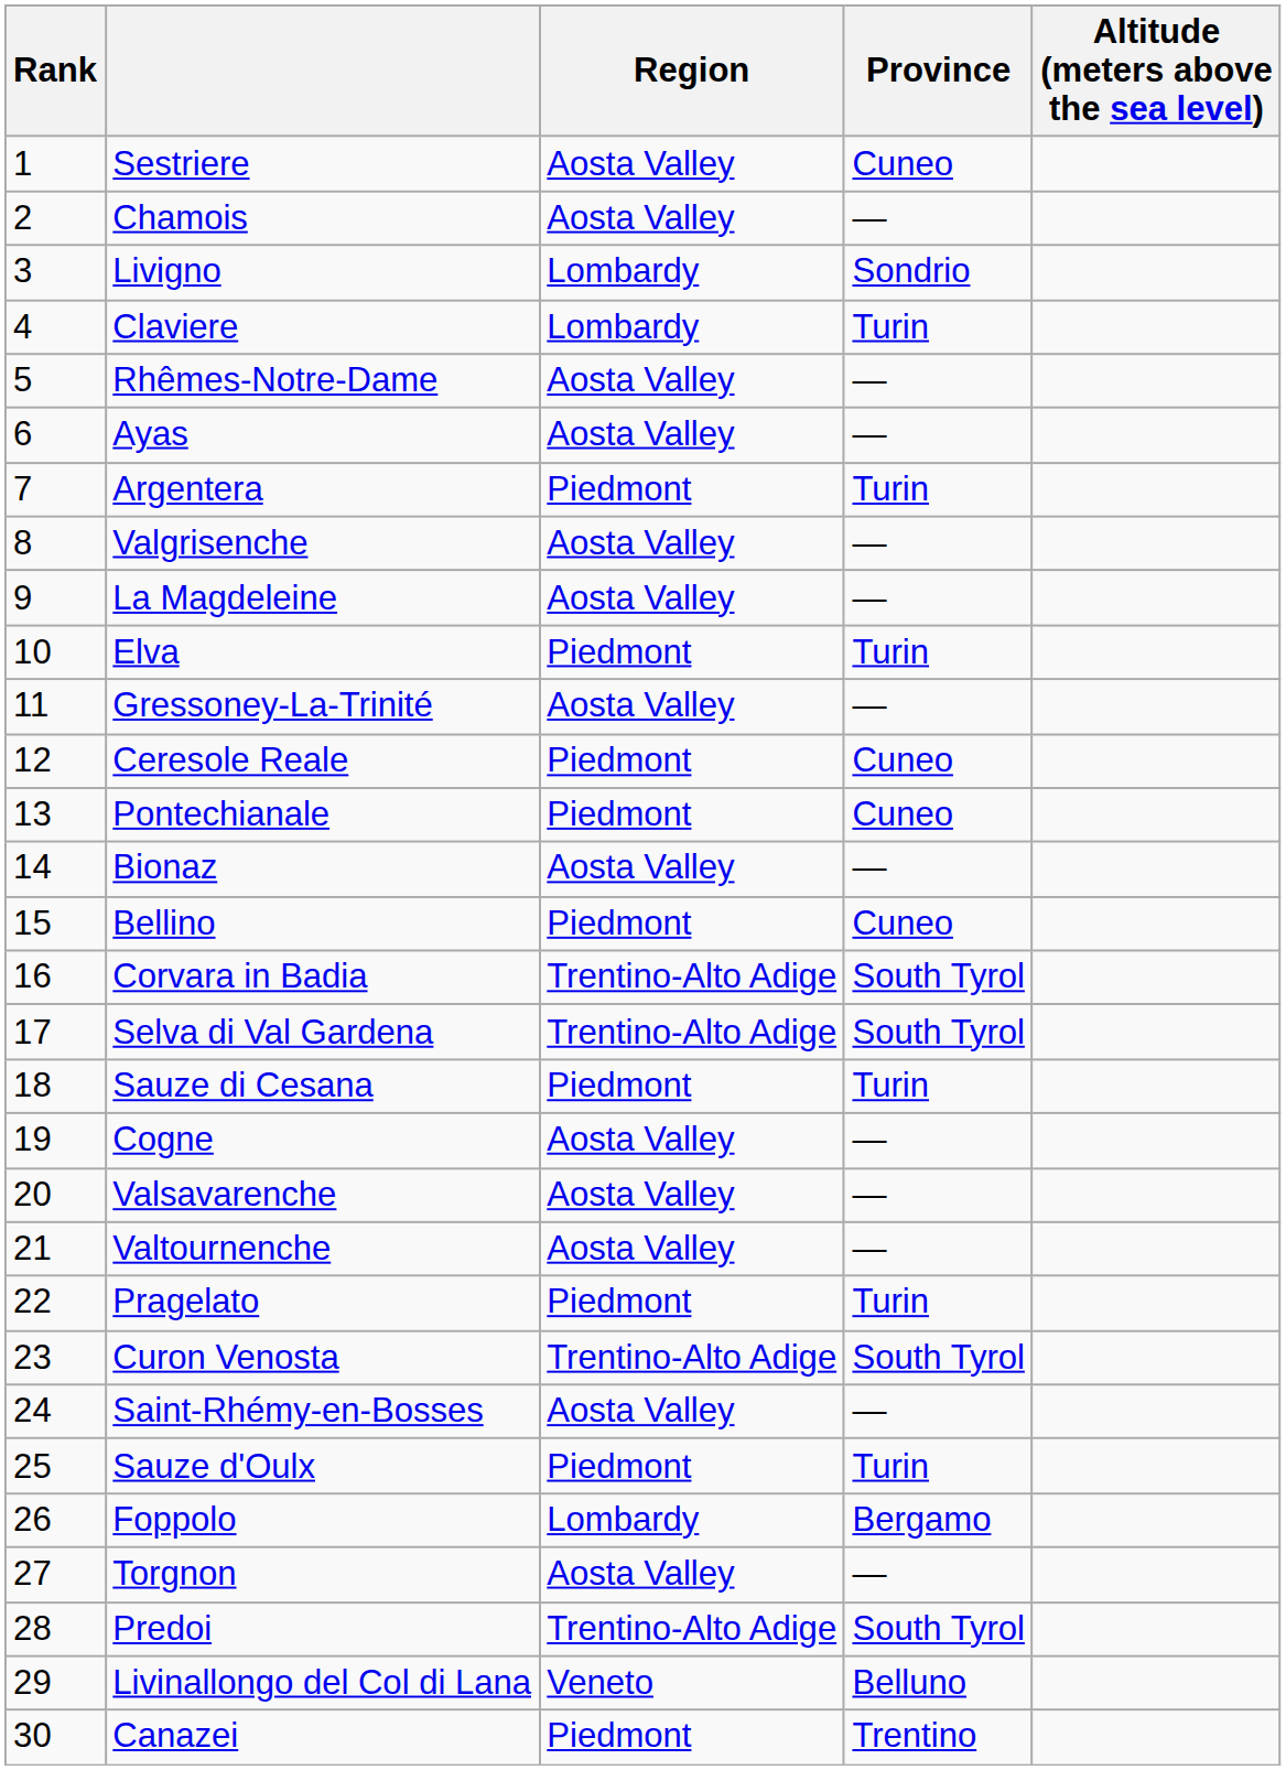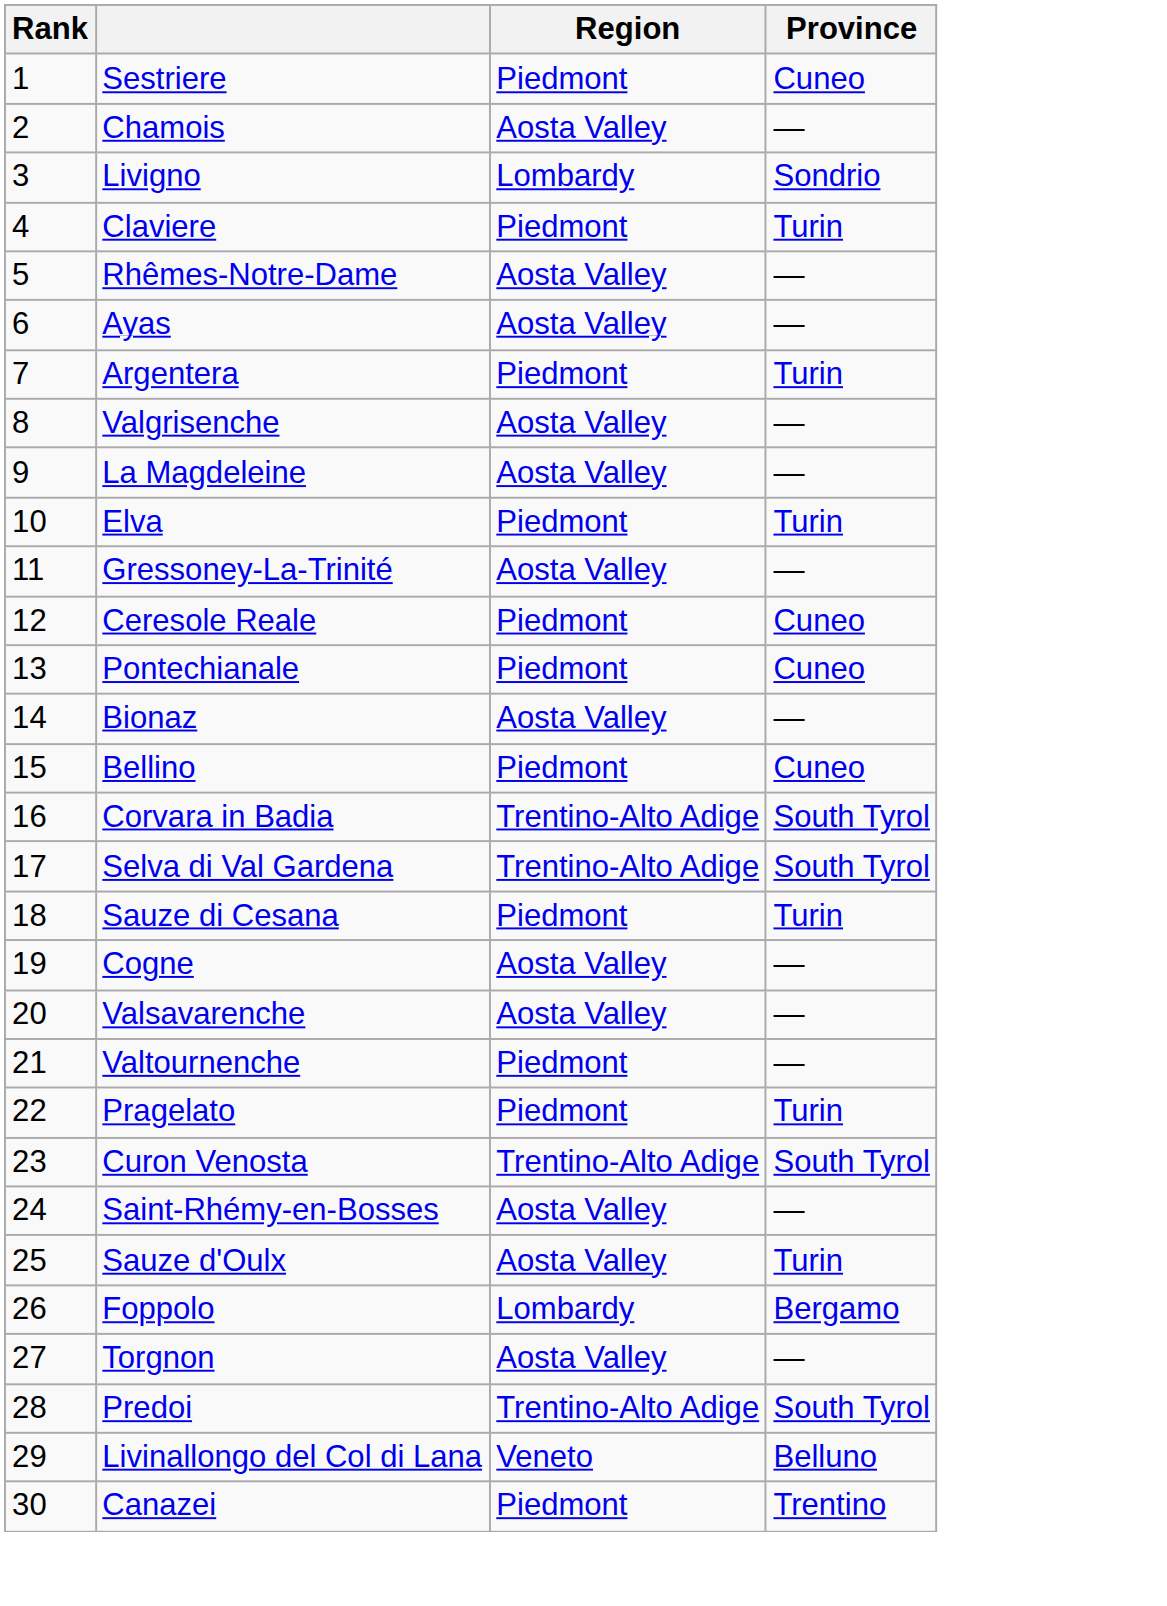 <table class="wikitable" style="text-align:left;">
 <tr>
 <th>Rank</th>
 <th></th>
 <th>Region</th>
 <th>Province</th>
-<th>Altitude<br>(meters above<br>the <a href='#'>sea level</a>)</th>
 </tr>
 <tr>
 <td>1</td>
 <td><a href='#'>Sestriere</a></td>
-<td><a href='#'>Aosta Valley</a></td>
+<td><a href='#'>Piedmont</a></td>
 <td><a href='#'>Cuneo</a></td>
-<td style="text-align:right;"></td>
 </tr>
 <tr>
 <td>2</td>
 <td><a href='#'>Chamois</a></td>
 <td><a href='#'>Aosta Valley</a></td>
 <td>—</td>
-<td style="text-align:right;"></td>
 </tr>
 <tr>
 <td>3</td>
 <td><a href='#'>Livigno</a></td>
 <td><a href='#'>Lombardy</a></td>
 <td><a href='#'>Sondrio</a></td>
-<td style="text-align:right;"></td>
 </tr>
 <tr>
 <td>4</td>
 <td><a href='#'>Claviere</a></td>
-<td><a href='#'>Lombardy</a></td>
+<td><a href='#'>Piedmont</a></td>
 <td><a href='#'>Turin</a></td>
-<td style="text-align:right;"></td>
 </tr>
 <tr>
 <td>5</td>
 <td><a href='#'>Rhêmes-Notre-Dame</a></td>
 <td><a href='#'>Aosta Valley</a></td>
 <td>—</td>
-<td style="text-align:right;"></td>
 </tr>
 <tr>
 <td>6</td>
 <td><a href='#'>Ayas</a></td>
 <td><a href='#'>Aosta Valley</a></td>
 <td>—</td>
-<td style="text-align:right;"></td>
 </tr>
 <tr>
 <td>7</td>
 <td><a href='#'>Argentera</a></td>
 <td><a href='#'>Piedmont</a></td>
 <td><a href='#'>Turin</a></td>
-<td style="text-align:right;"></td>
 </tr>
 <tr>
 <td>8</td>
 <td><a href='#'>Valgrisenche</a></td>
 <td><a href='#'>Aosta Valley</a></td>
 <td>—</td>
-<td style="text-align:right;"></td>
 </tr>
 <tr>
 <td>9</td>
 <td><a href='#'>La Magdeleine</a></td>
 <td><a href='#'>Aosta Valley</a></td>
 <td>—</td>
-<td style="text-align:right;"></td>
 </tr>
 <tr>
 <td>10</td>
 <td><a href='#'>Elva</a></td>
 <td><a href='#'>Piedmont</a></td>
 <td><a href='#'>Turin</a></td>
-<td style="text-align:right;"></td>
 </tr>
 <tr>
 <td>11</td>
 <td><a href='#'>Gressoney-La-Trinité</a></td>
 <td><a href='#'>Aosta Valley</a></td>
 <td>—</td>
-<td style="text-align:right;"></td>
 </tr>
 <tr>
 <td>12</td>
 <td><a href='#'>Ceresole Reale</a></td>
 <td><a href='#'>Piedmont</a></td>
 <td><a href='#'>Cuneo</a></td>
-<td style="text-align:right;"></td>
 </tr>
 <tr>
 <td>13</td>
 <td><a href='#'>Pontechianale</a></td>
 <td><a href='#'>Piedmont</a></td>
 <td><a href='#'>Cuneo</a></td>
-<td style="text-align:right;"></td>
 </tr>
 <tr>
 <td>14</td>
 <td><a href='#'>Bionaz</a></td>
 <td><a href='#'>Aosta Valley</a></td>
 <td>—</td>
-<td style="text-align:right;"></td>
 </tr>
 <tr>
 <td>15</td>
 <td><a href='#'>Bellino</a></td>
 <td><a href='#'>Piedmont</a></td>
 <td><a href='#'>Cuneo</a></td>
-<td style="text-align:right;"></td>
 </tr>
 <tr>
 <td>16</td>
 <td><a href='#'>Corvara in Badia</a></td>
 <td><a href='#'>Trentino-Alto Adige</a></td>
 <td><a href='#'>South Tyrol</a></td>
-<td style="text-align:right;"></td>
 </tr>
 <tr>
 <td>17</td>
 <td><a href='#'>Selva di Val Gardena</a></td>
 <td><a href='#'>Trentino-Alto Adige</a></td>
 <td><a href='#'>South Tyrol</a></td>
-<td style="text-align:right;"></td>
 </tr>
 <tr>
 <td>18</td>
 <td><a href='#'>Sauze di Cesana</a></td>
 <td><a href='#'>Piedmont</a></td>
 <td><a href='#'>Turin</a></td>
-<td style="text-align:right;"></td>
 </tr>
 <tr>
 <td>19</td>
 <td><a href='#'>Cogne</a></td>
 <td><a href='#'>Aosta Valley</a></td>
 <td>—</td>
-<td style="text-align:right;"></td>
 </tr>
 <tr>
 <td>20</td>
 <td><a href='#'>Valsavarenche</a></td>
 <td><a href='#'>Aosta Valley</a></td>
 <td>—</td>
-<td style="text-align:right;"></td>
 </tr>
 <tr>
 <td>21</td>
 <td><a href='#'>Valtournenche</a></td>
-<td><a href='#'>Aosta Valley</a></td>
+<td><a href='#'>Piedmont</a></td>
 <td>—</td>
-<td style="text-align:right;"></td>
 </tr>
 <tr>
 <td>22</td>
 <td><a href='#'>Pragelato</a></td>
 <td><a href='#'>Piedmont</a></td>
 <td><a href='#'>Turin</a></td>
-<td style="text-align:right;"></td>
 </tr>
 <tr>
 <td>23</td>
 <td><a href='#'>Curon Venosta</a></td>
 <td><a href='#'>Trentino-Alto Adige</a></td>
 <td><a href='#'>South Tyrol</a></td>
-<td style="text-align:right;"></td>
 </tr>
 <tr>
 <td>24</td>
 <td><a href='#'>Saint-Rhémy-en-Bosses</a></td>
 <td><a href='#'>Aosta Valley</a></td>
 <td>—</td>
-<td style="text-align:right;"></td>
 </tr>
 <tr>
 <td>25</td>
 <td><a href='#'>Sauze d'Oulx</a></td>
-<td><a href='#'>Piedmont</a></td>
+<td><a href='#'>Aosta Valley</a></td>
 <td><a href='#'>Turin</a></td>
-<td style="text-align:right;"></td>
 </tr>
 <tr>
 <td>26</td>
 <td><a href='#'>Foppolo</a></td>
 <td><a href='#'>Lombardy</a></td>
 <td><a href='#'>Bergamo</a></td>
-<td style="text-align:right;"></td>
 </tr>
 <tr>
 <td>27</td>
 <td><a href='#'>Torgnon</a></td>
 <td><a href='#'>Aosta Valley</a></td>
 <td>—</td>
-<td style="text-align:right;"></td>
 </tr>
 <tr>
 <td>28</td>
 <td><a href='#'>Predoi</a></td>
 <td><a href='#'>Trentino-Alto Adige</a></td>
 <td><a href='#'>South Tyrol</a></td>
-<td style="text-align:right;"></td>
 </tr>
 <tr>
 <td>29</td>
 <td><a href='#'>Livinallongo del Col di Lana</a></td>
 <td><a href='#'>Veneto</a></td>
 <td><a href='#'>Belluno</a></td>
-<td style="text-align:right;"></td>
 </tr>
 <tr>
 <td>30</td>
 <td><a href='#'>Canazei</a></td>
 <td><a href='#'>Piedmont</a></td>
 <td><a href='#'>Trentino</a></td>
-<td style="text-align:right;"></td>
 </tr>
 </table>
